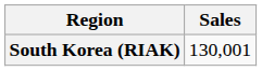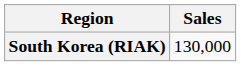 <table class="wikitable plainrowheaders">
 <tr>
 <th>Region</th>
 <th>Sales</th>
 </tr>
 <tr>
 <th scope="row">South Korea (RIAK)</th>
-<td>130,001</td>
+<td>130,000</td>
 </tr>
 </table>
